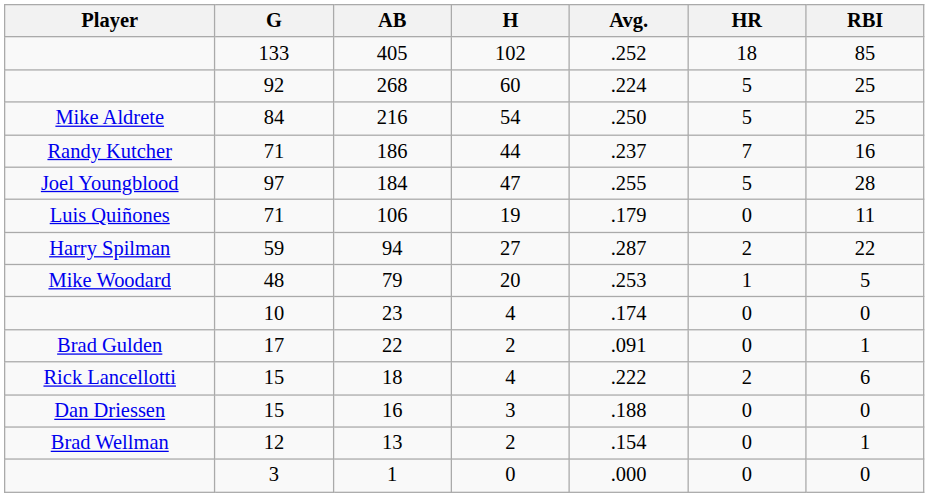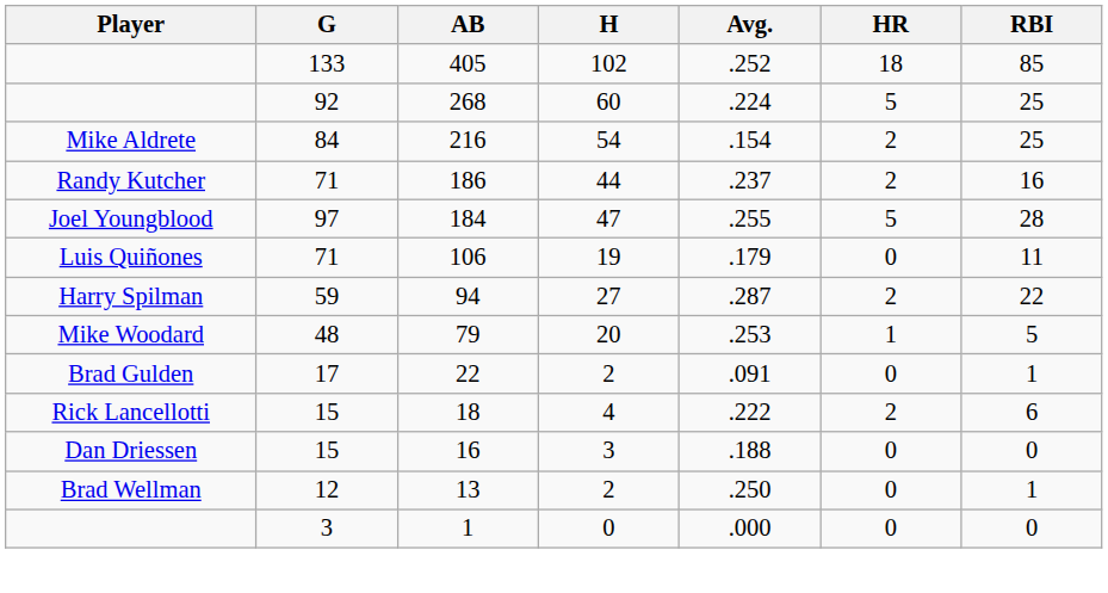 <table class="wikitable sortable">
 <tr>
 <th bgcolor="#DDDDFF" width="16%">Player</th>
 <th bgcolor="#DDDDFF" width="9%">G</th>
 <th bgcolor="#DDDDFF" width="9%">AB</th>
 <th bgcolor="#DDDDFF" width="9%">H</th>
 <th bgcolor="#DDDDFF" width="9%">Avg.</th>
 <th bgcolor="#DDDDFF" width="9%">HR</th>
 <th bgcolor="#DDDDFF" width="9%">RBI</th>
 </tr>
 <tr align="center">
 <td></td>
 <td>133</td>
 <td>405</td>
 <td>102</td>
 <td>.252</td>
 <td>18</td>
 <td>85</td>
 </tr>
 <tr align="center">
 <td></td>
 <td>92</td>
 <td>268</td>
 <td>60</td>
 <td>.224</td>
 <td>5</td>
 <td>25</td>
 </tr>
 <tr align="center">
 <td><a href='#'>Mike Aldrete</a></td>
 <td>84</td>
 <td>216</td>
 <td>54</td>
-<td>.250</td>
-<td>5</td>
+<td>.154</td>
+<td>2</td>
 <td>25</td>
 </tr>
 <tr align="center">
 <td><a href='#'>Randy Kutcher</a></td>
 <td>71</td>
 <td>186</td>
 <td>44</td>
 <td>.237</td>
-<td>7</td>
+<td>2</td>
 <td>16</td>
 </tr>
 <tr align="center">
 <td><a href='#'>Joel Youngblood</a></td>
 <td>97</td>
 <td>184</td>
 <td>47</td>
 <td>.255</td>
 <td>5</td>
 <td>28</td>
 </tr>
 <tr align="center">
 <td><a href='#'>Luis Quiñones</a></td>
 <td>71</td>
 <td>106</td>
 <td>19</td>
 <td>.179</td>
 <td>0</td>
 <td>11</td>
 </tr>
 <tr align="center">
 <td><a href='#'>Harry Spilman</a></td>
 <td>59</td>
 <td>94</td>
 <td>27</td>
 <td>.287</td>
 <td>2</td>
 <td>22</td>
 </tr>
 <tr align="center">
 <td><a href='#'>Mike Woodard</a></td>
 <td>48</td>
 <td>79</td>
 <td>20</td>
 <td>.253</td>
 <td>1</td>
 <td>5</td>
 </tr>
 <tr align="center">
-<td></td>
-<td>10</td>
-<td>23</td>
-<td>4</td>
-<td>.174</td>
-<td>0</td>
-<td>0</td>
-</tr>
-<tr align="center">
 <td><a href='#'>Brad Gulden</a></td>
 <td>17</td>
 <td>22</td>
 <td>2</td>
 <td>.091</td>
 <td>0</td>
 <td>1</td>
 </tr>
 <tr align="center">
 <td><a href='#'>Rick Lancellotti</a></td>
 <td>15</td>
 <td>18</td>
 <td>4</td>
 <td>.222</td>
 <td>2</td>
 <td>6</td>
 </tr>
 <tr align="center">
 <td><a href='#'>Dan Driessen</a></td>
 <td>15</td>
 <td>16</td>
 <td>3</td>
 <td>.188</td>
 <td>0</td>
 <td>0</td>
 </tr>
 <tr align="center">
 <td><a href='#'>Brad Wellman</a></td>
 <td>12</td>
 <td>13</td>
 <td>2</td>
-<td>.154</td>
+<td>.250</td>
 <td>0</td>
 <td>1</td>
 </tr>
 <tr align="center">
 <td></td>
 <td>3</td>
 <td>1</td>
 <td>0</td>
 <td>.000</td>
 <td>0</td>
 <td>0</td>
 </tr>
 </table>
